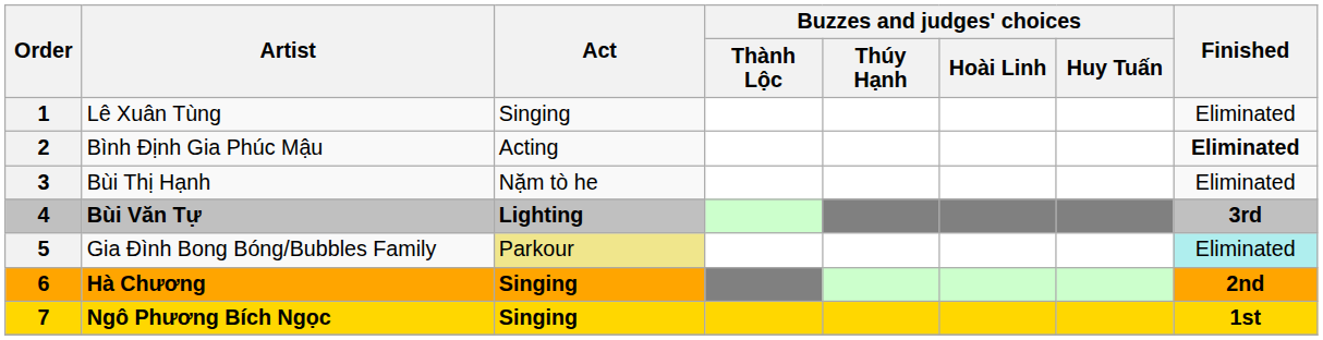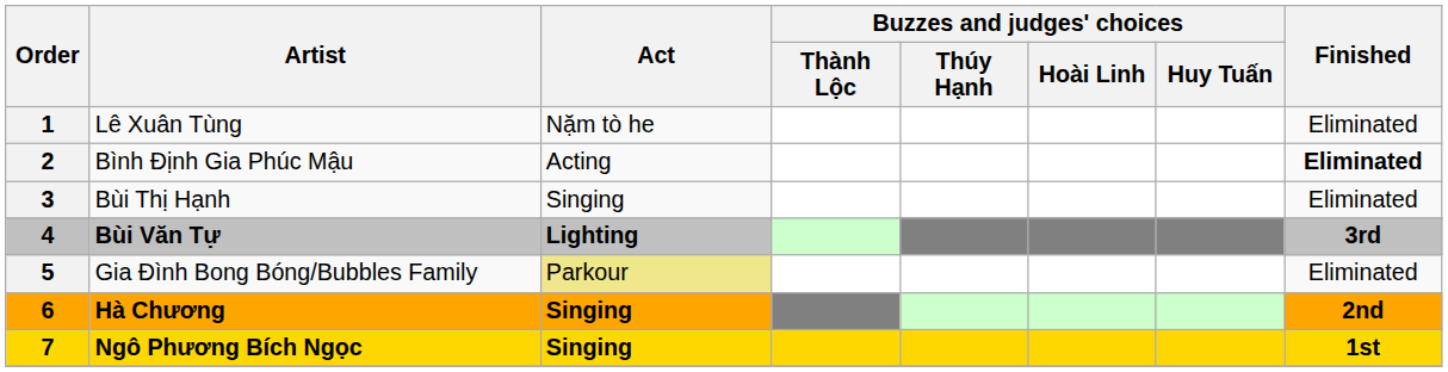 <table class="wikitable">
 <tr>
 <th rowspan=2 width=50>Order</th>
 <th rowspan=2 width=300>Artist</th>
 <th rowspan=2 width=150>Act</th>
 <th colspan=4 width=240>Buzzes and judges' choices</th>
 <th rowspan=2 width=100>Finished</th>
 </tr>
 <tr>
 <th width=80>Thành Lộc</th>
 <th width=80>Thúy Hạnh</th>
 <th width=80>Hoài Linh</th>
 <th width=80>Huy Tuấn</th>
 </tr>
 <tr>
 <th>1</th>
 <td>Lê Xuân Tùng</td>
-<td>Singing</td>
+<td>Nặm tò he</td>
 <td align=center bgcolor=white></td>
 <td align=center bgcolor=white></td>
 <td align=center bgcolor=white></td>
 <td align=center bgcolor=white></td>
 <td align=center>Eliminated</td>
 </tr>
 <tr>
 <th>2</th>
 <td>Bình Định Gia Phúc Mậu</td>
 <td>Acting</td>
 <td align=center bgcolor=white></td>
 <td align=center bgcolor=white></td>
 <td align=center bgcolor=white></td>
 <td align=center bgcolor=white></td>
 <td align=center><strong>Eliminated</strong></td>
 </tr>
 <tr>
 <th>3</th>
 <td>Bùi Thị Hạnh</td>
-<td>Nặm tò he</td>
+<td>Singing</td>
 <td align=center bgcolor=white></td>
 <td align=center bgcolor=white></td>
 <td align=center bgcolor=white></td>
 <td align=center bgcolor=white></td>
 <td align=center>Eliminated</td>
 </tr>
 <tr>
 <td align=center bgcolor=silver><strong>4</strong></td>
 <td bgcolor=silver><strong>Bùi Văn Tự</strong></td>
 <td bgcolor=silver><strong>Lighting</strong></td>
 <td align=center bgcolor="#cfc"></td>
 <td align=center bgcolor=gray></td>
 <td align=center bgcolor=gray></td>
 <td align=center bgcolor=gray></td>
 <td align=center bgcolor=silver><strong>3rd</strong></td>
 </tr>
 <tr>
 <th>5</th>
 <td>Gia Đình Bong Bóng/Bubbles Family</td>
 <td style="background: khaki;">Parkour</td>
 <td align=center bgcolor=white></td>
 <td align=center bgcolor=white></td>
 <td align=center bgcolor=white></td>
 <td align=center bgcolor=white></td>
-<td align=center style="background: paleturquoise;">Eliminated</td>
+<td align=center>Eliminated</td>
 </tr>
 <tr>
 <td align=center bgcolor=orange><strong>6</strong></td>
 <td bgcolor=orange><strong>Hà Chương</strong></td>
 <td bgcolor=orange><strong>Singing</strong></td>
 <td align=center bgcolor=gray></td>
 <td align=center bgcolor="#cfc"></td>
 <td align=center bgcolor="#cfc"></td>
 <td align=center bgcolor="#cfc"></td>
 <td align=center bgcolor=orange><strong>2nd</strong></td>
 </tr>
 <tr>
 <td align=center bgcolor=gold><strong>7</strong></td>
 <td bgcolor=gold><strong>Ngô Phương Bích Ngọc</strong></td>
 <td bgcolor=gold><strong>Singing</strong></td>
 <td align=center bgcolor=gold></td>
 <td align=center bgcolor=gold></td>
 <td align=center bgcolor=gold></td>
 <td align=center bgcolor=gold></td>
 <td align=center bgcolor=gold><strong>1st</strong></td>
 </tr>
 <tr>
 </tr>
 </table>
